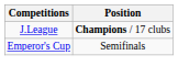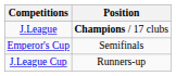 <table class="wikitable" style="text-align:center;">
 <tr>
 <th>Competitions</th>
 <th>Position</th>
 </tr>
 <tr>
 <td><a href='#'>J.League</a></td>
 <td><strong>Champions</strong> / 17 clubs</td>
 </tr>
 <tr>
 <td><a href='#'>Emperor's Cup</a></td>
 <td>Semifinals</td>
 </tr>
+<tr>
+<td><a href='#'>J.League Cup</a></td>
+<td>Runners-up</td>
+</tr>
 </table>
